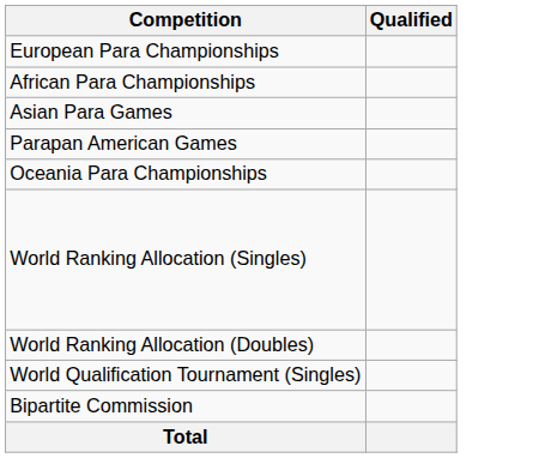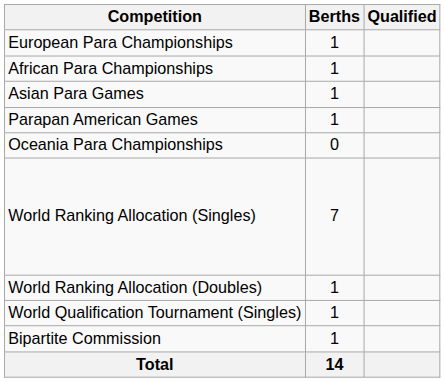 <table class="wikitable">
 <tr>
 <th>Competition</th>
+<th>Berths</th>
 <th>Qualified</th>
 </tr>
 <tr>
 <td>European Para Championships</td>
+<td align=center>1</td>
 <td></td>
 </tr>
 <tr>
 <td>African Para Championships</td>
+<td align=center>1</td>
 <td></td>
 </tr>
 <tr>
 <td>Asian Para Games</td>
+<td align=center>1</td>
 <td></td>
 </tr>
 <tr>
 <td>Parapan American Games</td>
+<td align=center>1</td>
 <td></td>
 </tr>
 <tr>
 <td>Oceania Para Championships</td>
+<td align=center>0</td>
 <td></td>
 </tr>
 <tr>
 <td>World Ranking Allocation (Singles)</td>
+<td align=center>7</td>
 <td><br><br><br><br><br><br></td>
 </tr>
 <tr>
 <td>World Ranking Allocation (Doubles)</td>
+<td align=center>1</td>
 <td></td>
 </tr>
 <tr>
 <td>World Qualification Tournament (Singles)</td>
+<td align=center>1</td>
 <td></td>
 </tr>
 <tr>
 <td>Bipartite Commission</td>
+<td align=center>1</td>
 <td></td>
 </tr>
 <tr>
 <th>Total</th>
+<th align="center">14</th>
 <th></th>
 </tr>
 </table>
